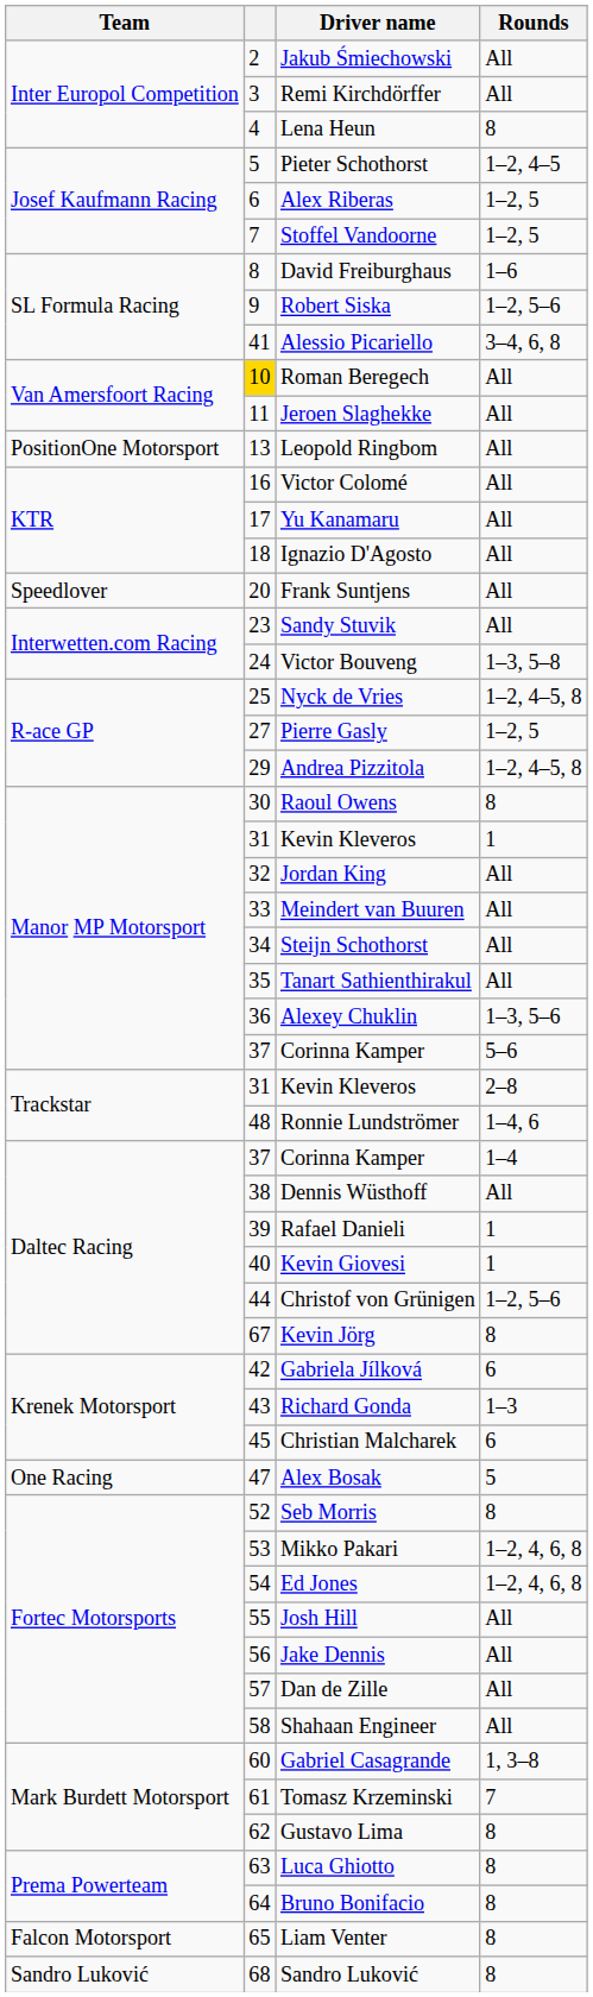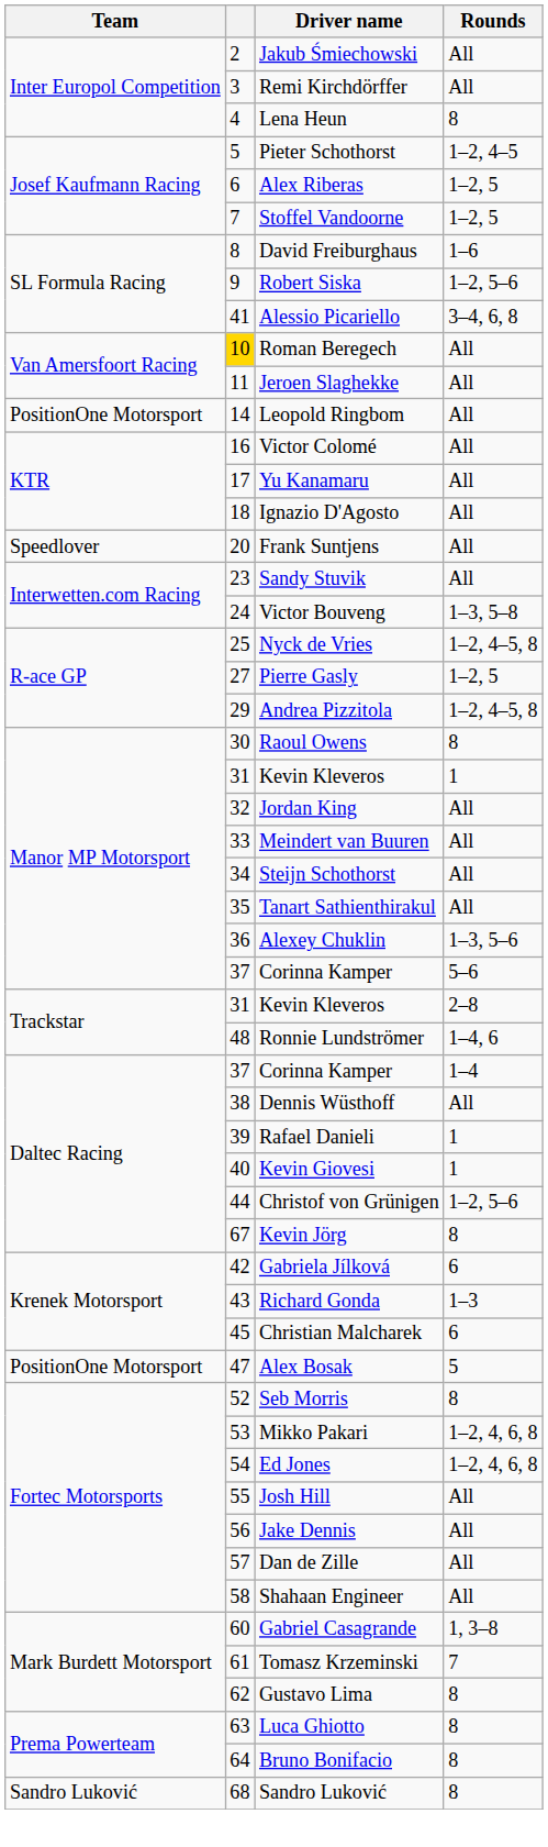 <table class="wikitable" style="font-size: 85%;">
 <tr>
 <th>Team</th>
 <th></th>
 <th>Driver name</th>
 <th>Rounds</th>
 </tr>
 <tr>
 <td rowspan=3> <a href='#'>Inter Europol Competition</a></td>
 <td>2</td>
 <td> <a href='#'>Jakub Śmiechowski</a></td>
 <td>All</td>
 </tr>
 <tr>
 <td>3</td>
 <td> Remi Kirchdörffer</td>
 <td>All</td>
 </tr>
 <tr>
 <td>4</td>
 <td> Lena Heun</td>
 <td>8</td>
 </tr>
 <tr>
 <td rowspan=3> <a href='#'>Josef Kaufmann Racing</a></td>
 <td>5</td>
 <td> Pieter Schothorst</td>
 <td>1–2, 4–5</td>
 </tr>
 <tr>
 <td>6</td>
 <td> <a href='#'>Alex Riberas</a></td>
 <td>1–2, 5</td>
 </tr>
 <tr>
 <td>7</td>
 <td> <a href='#'>Stoffel Vandoorne</a></td>
 <td>1–2, 5</td>
 </tr>
 <tr>
 <td rowspan=3> SL Formula Racing</td>
 <td>8</td>
 <td> David Freiburghaus</td>
 <td>1–6</td>
 </tr>
 <tr>
 <td>9</td>
 <td> <a href='#'>Robert Siska</a></td>
 <td>1–2, 5–6</td>
 </tr>
 <tr>
 <td>41</td>
 <td> <a href='#'>Alessio Picariello</a></td>
 <td>3–4, 6, 8</td>
 </tr>
 <tr>
 <td rowspan=2> <a href='#'>Van Amersfoort Racing</a></td>
 <td style="background: gold;">10</td>
 <td> Roman Beregech</td>
 <td>All</td>
 </tr>
 <tr>
 <td>11</td>
 <td> <a href='#'>Jeroen Slaghekke</a></td>
 <td>All</td>
 </tr>
 <tr>
 <td> PositionOne Motorsport</td>
-<td>13</td>
+<td>14</td>
 <td> Leopold Ringbom</td>
 <td>All</td>
 </tr>
 <tr>
 <td rowspan=3> <a href='#'>KTR</a></td>
 <td>16</td>
 <td> Victor Colomé</td>
 <td>All</td>
 </tr>
 <tr>
 <td>17</td>
 <td> <a href='#'>Yu Kanamaru</a></td>
 <td>All</td>
 </tr>
 <tr>
 <td>18</td>
 <td> Ignazio D'Agosto</td>
 <td>All</td>
 </tr>
 <tr>
 <td> Speedlover</td>
 <td>20</td>
 <td> Frank Suntjens</td>
 <td>All</td>
 </tr>
 <tr>
 <td rowspan=2> <a href='#'>Interwetten.com Racing</a></td>
 <td>23</td>
 <td> <a href='#'>Sandy Stuvik</a></td>
 <td>All</td>
 </tr>
 <tr>
 <td>24</td>
 <td> Victor Bouveng</td>
 <td>1–3, 5–8</td>
 </tr>
 <tr>
 <td rowspan=3> <a href='#'>R-ace GP</a></td>
 <td>25</td>
 <td> <a href='#'>Nyck de Vries</a></td>
 <td>1–2, 4–5, 8</td>
 </tr>
 <tr>
 <td>27</td>
 <td> <a href='#'>Pierre Gasly</a></td>
 <td>1–2, 5</td>
 </tr>
 <tr>
 <td>29</td>
 <td> <a href='#'>Andrea Pizzitola</a></td>
 <td>1–2, 4–5, 8</td>
 </tr>
 <tr>
 <td rowspan=8> <a href='#'>Manor</a> <a href='#'>MP Motorsport</a></td>
 <td>30</td>
 <td> <a href='#'>Raoul Owens</a></td>
 <td>8</td>
 </tr>
 <tr>
 <td>31</td>
 <td> Kevin Kleveros</td>
 <td>1</td>
 </tr>
 <tr>
 <td>32</td>
 <td> <a href='#'>Jordan King</a></td>
 <td>All</td>
 </tr>
 <tr>
 <td>33</td>
 <td> <a href='#'>Meindert van Buuren</a></td>
 <td>All</td>
 </tr>
 <tr>
 <td>34</td>
 <td> <a href='#'>Steijn Schothorst</a></td>
 <td>All</td>
 </tr>
 <tr>
 <td>35</td>
 <td> <a href='#'>Tanart Sathienthirakul</a></td>
 <td>All</td>
 </tr>
 <tr>
 <td>36</td>
 <td> <a href='#'>Alexey Chuklin</a></td>
 <td>1–3, 5–6</td>
 </tr>
 <tr>
 <td>37</td>
 <td> Corinna Kamper</td>
 <td>5–6</td>
 </tr>
 <tr>
 <td rowspan=2> Trackstar</td>
 <td>31</td>
 <td> Kevin Kleveros</td>
 <td>2–8</td>
 </tr>
 <tr>
 <td>48</td>
 <td> Ronnie Lundströmer</td>
 <td>1–4, 6</td>
 </tr>
 <tr>
 <td rowspan=6> Daltec Racing</td>
 <td>37</td>
 <td> Corinna Kamper</td>
 <td>1–4</td>
 </tr>
 <tr>
 <td>38</td>
 <td> Dennis Wüsthoff</td>
 <td>All</td>
 </tr>
 <tr>
 <td>39</td>
 <td> Rafael Danieli</td>
 <td>1</td>
 </tr>
 <tr>
 <td>40</td>
 <td> <a href='#'>Kevin Giovesi</a></td>
 <td>1</td>
 </tr>
 <tr>
 <td>44</td>
 <td> Christof von Grünigen</td>
 <td>1–2, 5–6</td>
 </tr>
 <tr>
 <td>67</td>
 <td> <a href='#'>Kevin Jörg</a></td>
 <td>8</td>
 </tr>
 <tr>
 <td rowspan=3> Krenek Motorsport</td>
 <td>42</td>
 <td> <a href='#'>Gabriela Jílková</a></td>
 <td>6</td>
 </tr>
 <tr>
 <td>43</td>
 <td> <a href='#'>Richard Gonda</a></td>
 <td>1–3</td>
 </tr>
 <tr>
 <td>45</td>
 <td> Christian Malcharek</td>
 <td>6</td>
 </tr>
 <tr>
-<td> One Racing</td>
+<td> PositionOne Motorsport</td>
 <td>47</td>
 <td> <a href='#'>Alex Bosak</a></td>
 <td>5</td>
 </tr>
 <tr>
 <td rowspan=7> <a href='#'>Fortec Motorsports</a></td>
 <td>52</td>
 <td> <a href='#'>Seb Morris</a></td>
 <td>8</td>
 </tr>
 <tr>
 <td>53</td>
 <td> Mikko Pakari</td>
 <td>1–2, 4, 6, 8</td>
 </tr>
 <tr>
 <td>54</td>
 <td> <a href='#'>Ed Jones</a></td>
 <td>1–2, 4, 6, 8</td>
 </tr>
 <tr>
 <td>55</td>
 <td> <a href='#'>Josh Hill</a></td>
 <td>All</td>
 </tr>
 <tr>
 <td>56</td>
 <td> <a href='#'>Jake Dennis</a></td>
 <td>All</td>
 </tr>
 <tr>
 <td>57</td>
 <td> Dan de Zille</td>
 <td>All</td>
 </tr>
 <tr>
 <td>58</td>
 <td> Shahaan Engineer</td>
 <td>All</td>
 </tr>
 <tr>
 <td rowspan=3> Mark Burdett Motorsport</td>
 <td>60</td>
 <td> <a href='#'>Gabriel Casagrande</a></td>
 <td>1, 3–8</td>
 </tr>
 <tr>
 <td>61</td>
 <td> Tomasz Krzeminski</td>
 <td>7</td>
 </tr>
 <tr>
 <td>62</td>
 <td> Gustavo Lima</td>
 <td>8</td>
 </tr>
 <tr>
 <td rowspan=2> <a href='#'>Prema Powerteam</a></td>
 <td>63</td>
 <td> <a href='#'>Luca Ghiotto</a></td>
 <td>8</td>
 </tr>
 <tr>
 <td>64</td>
 <td> <a href='#'>Bruno Bonifacio</a></td>
 <td>8</td>
 </tr>
 <tr>
-<td> Falcon Motorsport</td>
-<td>65</td>
-<td> Liam Venter</td>
-<td>8</td>
-</tr>
-<tr>
 <td> Sandro Luković</td>
 <td>68</td>
 <td> Sandro Luković</td>
 <td>8</td>
 </tr>
 </table>
